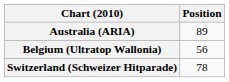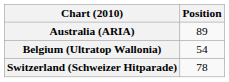 <table class="wikitable sortable plainrowheaders">
 <tr>
 <th scope="col">Chart (2010)</th>
 <th scope="col">Position</th>
 </tr>
 <tr>
 <th scope="row">Australia (ARIA)</th>
 <td style="text-align:center;">89</td>
 </tr>
 <tr>
 <th scope="row">Belgium (Ultratop Wallonia)</th>
-<td style="text-align:center;">56</td>
+<td style="text-align:center;">54</td>
 </tr>
 <tr>
 <th scope="row">Switzerland (Schweizer Hitparade)</th>
 <td style="text-align:center;">78</td>
 </tr>
 </table>
